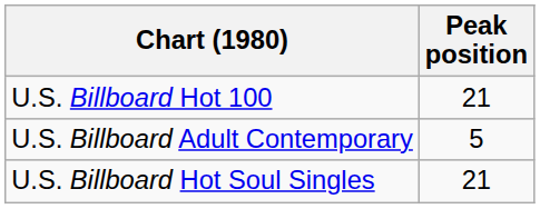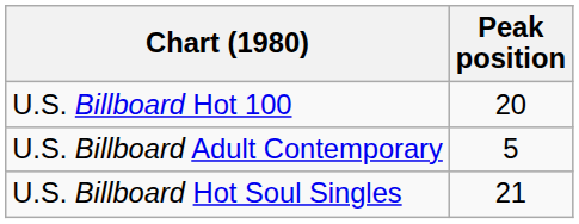 <table class="wikitable sortable">
 <tr>
 <th>Chart (1980)</th>
 <th>Peak<br>position</th>
 </tr>
 <tr>
 <td>U.S. <a href='#'><em>Billboard</em> Hot 100</a></td>
-<td align="center">21</td>
+<td align="center">20</td>
 </tr>
 <tr>
 <td>U.S. <em>Billboard</em> <a href='#'>Adult Contemporary</a></td>
 <td align="center">5</td>
 </tr>
 <tr>
 <td>U.S. <em>Billboard</em> <a href='#'>Hot Soul Singles</a></td>
 <td align="center">21</td>
 </tr>
 </table>
